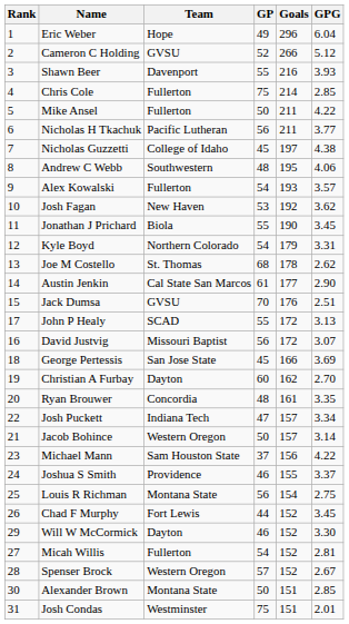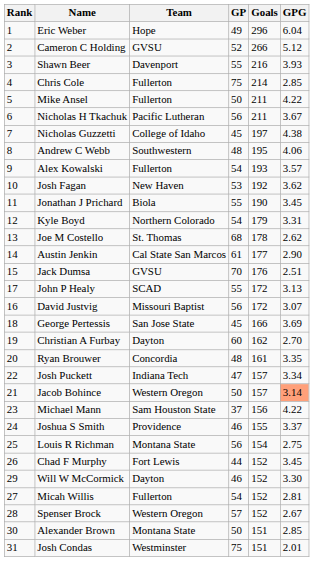 <table class="wikitable sortable">
 <tr>
 <th>Rank</th>
 <th>Name</th>
 <th>Team</th>
 <th>GP</th>
 <th>Goals</th>
 <th>GPG</th>
 </tr>
 <tr>
 <td>1</td>
 <td>Eric Weber</td>
 <td>Hope</td>
 <td>49</td>
 <td>296</td>
 <td>6.04</td>
 </tr>
 <tr>
 <td>2</td>
 <td>Cameron C Holding</td>
 <td>GVSU</td>
 <td>52</td>
 <td>266</td>
 <td>5.12</td>
 </tr>
 <tr>
 <td>3</td>
 <td>Shawn Beer</td>
 <td>Davenport</td>
 <td>55</td>
 <td>216</td>
 <td>3.93</td>
 </tr>
 <tr>
 <td>4</td>
 <td>Chris Cole</td>
 <td>Fullerton</td>
 <td>75</td>
 <td>214</td>
 <td>2.85</td>
 </tr>
 <tr>
 <td>5</td>
 <td>Mike Ansel</td>
 <td>Fullerton</td>
 <td>50</td>
 <td>211</td>
 <td>4.22</td>
 </tr>
 <tr>
 <td>6</td>
 <td>Nicholas H Tkachuk</td>
 <td>Pacific Lutheran</td>
 <td>56</td>
 <td>211</td>
-<td>3.77</td>
+<td>3.67</td>
 </tr>
 <tr>
 <td>7</td>
 <td>Nicholas Guzzetti</td>
 <td>College of Idaho</td>
 <td>45</td>
 <td>197</td>
 <td>4.38</td>
 </tr>
 <tr>
 <td>8</td>
 <td>Andrew C Webb</td>
 <td>Southwestern</td>
 <td>48</td>
 <td>195</td>
 <td>4.06</td>
 </tr>
 <tr>
 <td>9</td>
 <td>Alex Kowalski</td>
 <td>Fullerton</td>
 <td>54</td>
 <td>193</td>
 <td>3.57</td>
 </tr>
 <tr>
 <td>10</td>
 <td>Josh Fagan</td>
 <td>New Haven</td>
 <td>53</td>
 <td>192</td>
 <td>3.62</td>
 </tr>
 <tr>
 <td>11</td>
 <td>Jonathan J Prichard</td>
 <td>Biola</td>
 <td>55</td>
 <td>190</td>
 <td>3.45</td>
 </tr>
 <tr>
 <td>12</td>
 <td>Kyle Boyd</td>
 <td>Northern Colorado</td>
 <td>54</td>
 <td>179</td>
 <td>3.31</td>
 </tr>
 <tr>
 <td>13</td>
 <td>Joe M Costello</td>
 <td>St. Thomas</td>
 <td>68</td>
 <td>178</td>
 <td>2.62</td>
 </tr>
 <tr>
 <td>14</td>
 <td>Austin Jenkin</td>
 <td>Cal State San Marcos</td>
 <td>61</td>
 <td>177</td>
 <td>2.90</td>
 </tr>
 <tr>
 <td>15</td>
 <td>Jack Dumsa</td>
 <td>GVSU</td>
 <td>70</td>
 <td>176</td>
 <td>2.51</td>
 </tr>
 <tr>
 <td>17</td>
 <td>John P Healy</td>
 <td>SCAD</td>
 <td>55</td>
 <td>172</td>
 <td>3.13</td>
 </tr>
 <tr>
 <td>16</td>
 <td>David Justvig</td>
 <td>Missouri Baptist</td>
 <td>56</td>
 <td>172</td>
 <td>3.07</td>
 </tr>
 <tr>
 <td>18</td>
 <td>George Pertessis</td>
 <td>San Jose State</td>
 <td>45</td>
 <td>166</td>
 <td>3.69</td>
 </tr>
 <tr>
 <td>19</td>
 <td>Christian A Furbay</td>
 <td>Dayton</td>
 <td>60</td>
 <td>162</td>
 <td>2.70</td>
 </tr>
 <tr>
 <td>20</td>
 <td>Ryan Brouwer</td>
 <td>Concordia</td>
 <td>48</td>
 <td>161</td>
 <td>3.35</td>
 </tr>
 <tr>
 <td>22</td>
 <td>Josh Puckett</td>
 <td>Indiana Tech</td>
 <td>47</td>
 <td>157</td>
 <td>3.34</td>
 </tr>
 <tr>
 <td>21</td>
 <td>Jacob Bohince</td>
 <td>Western Oregon</td>
 <td>50</td>
 <td>157</td>
-<td>3.14</td>
+<td style="background: lightsalmon;">3.14</td>
 </tr>
 <tr>
 <td>23</td>
 <td>Michael Mann</td>
 <td>Sam Houston State</td>
 <td>37</td>
 <td>156</td>
 <td>4.22</td>
 </tr>
 <tr>
 <td>24</td>
 <td>Joshua S Smith</td>
 <td>Providence</td>
 <td>46</td>
 <td>155</td>
 <td>3.37</td>
 </tr>
 <tr>
 <td>25</td>
 <td>Louis R Richman</td>
 <td>Montana State</td>
 <td>56</td>
 <td>154</td>
 <td>2.75</td>
 </tr>
 <tr>
 <td>26</td>
 <td>Chad F Murphy</td>
 <td>Fort Lewis</td>
 <td>44</td>
 <td>152</td>
 <td>3.45</td>
 </tr>
 <tr>
 <td>29</td>
 <td>Will W McCormick</td>
 <td>Dayton</td>
 <td>46</td>
 <td>152</td>
 <td>3.30</td>
 </tr>
 <tr>
 <td>27</td>
 <td>Micah Willis</td>
 <td>Fullerton</td>
 <td>54</td>
 <td>152</td>
 <td>2.81</td>
 </tr>
 <tr>
 <td>28</td>
 <td>Spenser Brock</td>
 <td>Western Oregon</td>
 <td>57</td>
 <td>152</td>
 <td>2.67</td>
 </tr>
 <tr>
 <td>30</td>
 <td>Alexander Brown</td>
 <td>Montana State</td>
 <td>50</td>
 <td>151</td>
 <td>2.85</td>
 </tr>
 <tr>
 <td>31</td>
 <td>Josh Condas</td>
 <td>Westminster</td>
 <td>75</td>
 <td>151</td>
 <td>2.01</td>
 </tr>
 </table>
